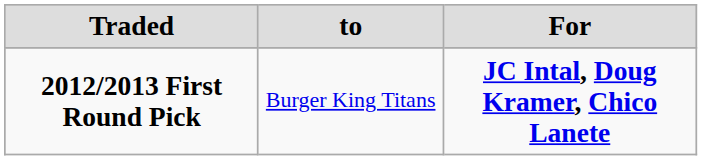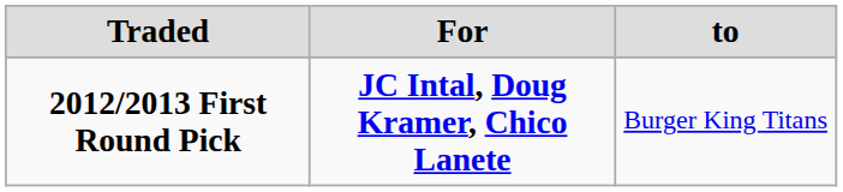 <table class="wikitable" style="text-align: center">
 <tr align="center" bgcolor="#dddddd">
 <td style="width:140px"><strong>Traded</strong></td>
+<td style="width:140px"><strong>For</strong></td>
 <td style="width:100px"><strong>to</strong></td>
-<td style="width:140px"><strong>For</strong></td>
 </tr>
 <tr style="height:40px">
 <td><strong>2012/2013 First Round Pick</strong></td>
+<td><strong><a href='#'>JC Intal</a>, <a href='#'>Doug Kramer</a>, <a href='#'>Chico Lanete</a></strong> </td>
 <td style="font-size: 80%"><a href='#'>Burger King Titans</a></td>
-<td><strong><a href='#'>JC Intal</a>, <a href='#'>Doug Kramer</a>, <a href='#'>Chico Lanete</a></strong> </td>
 </tr>
 </table>
